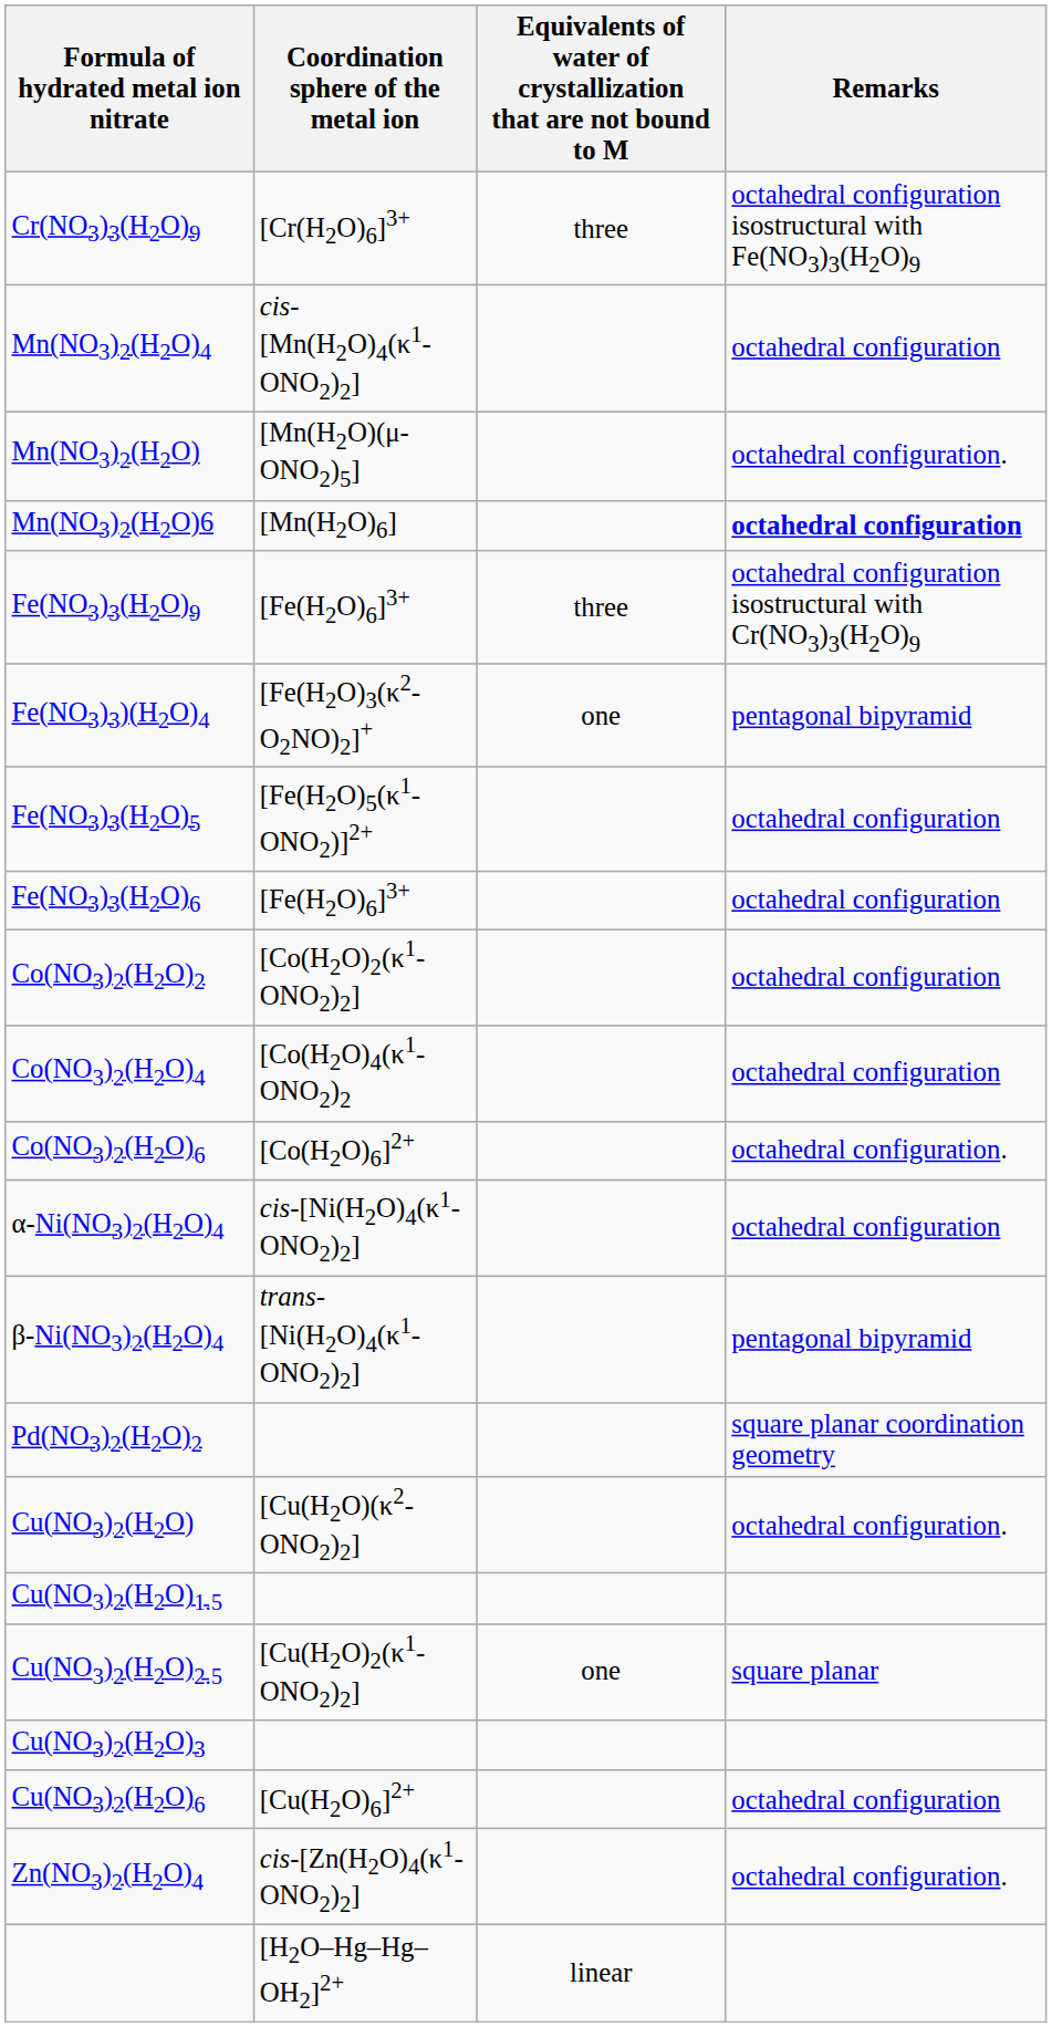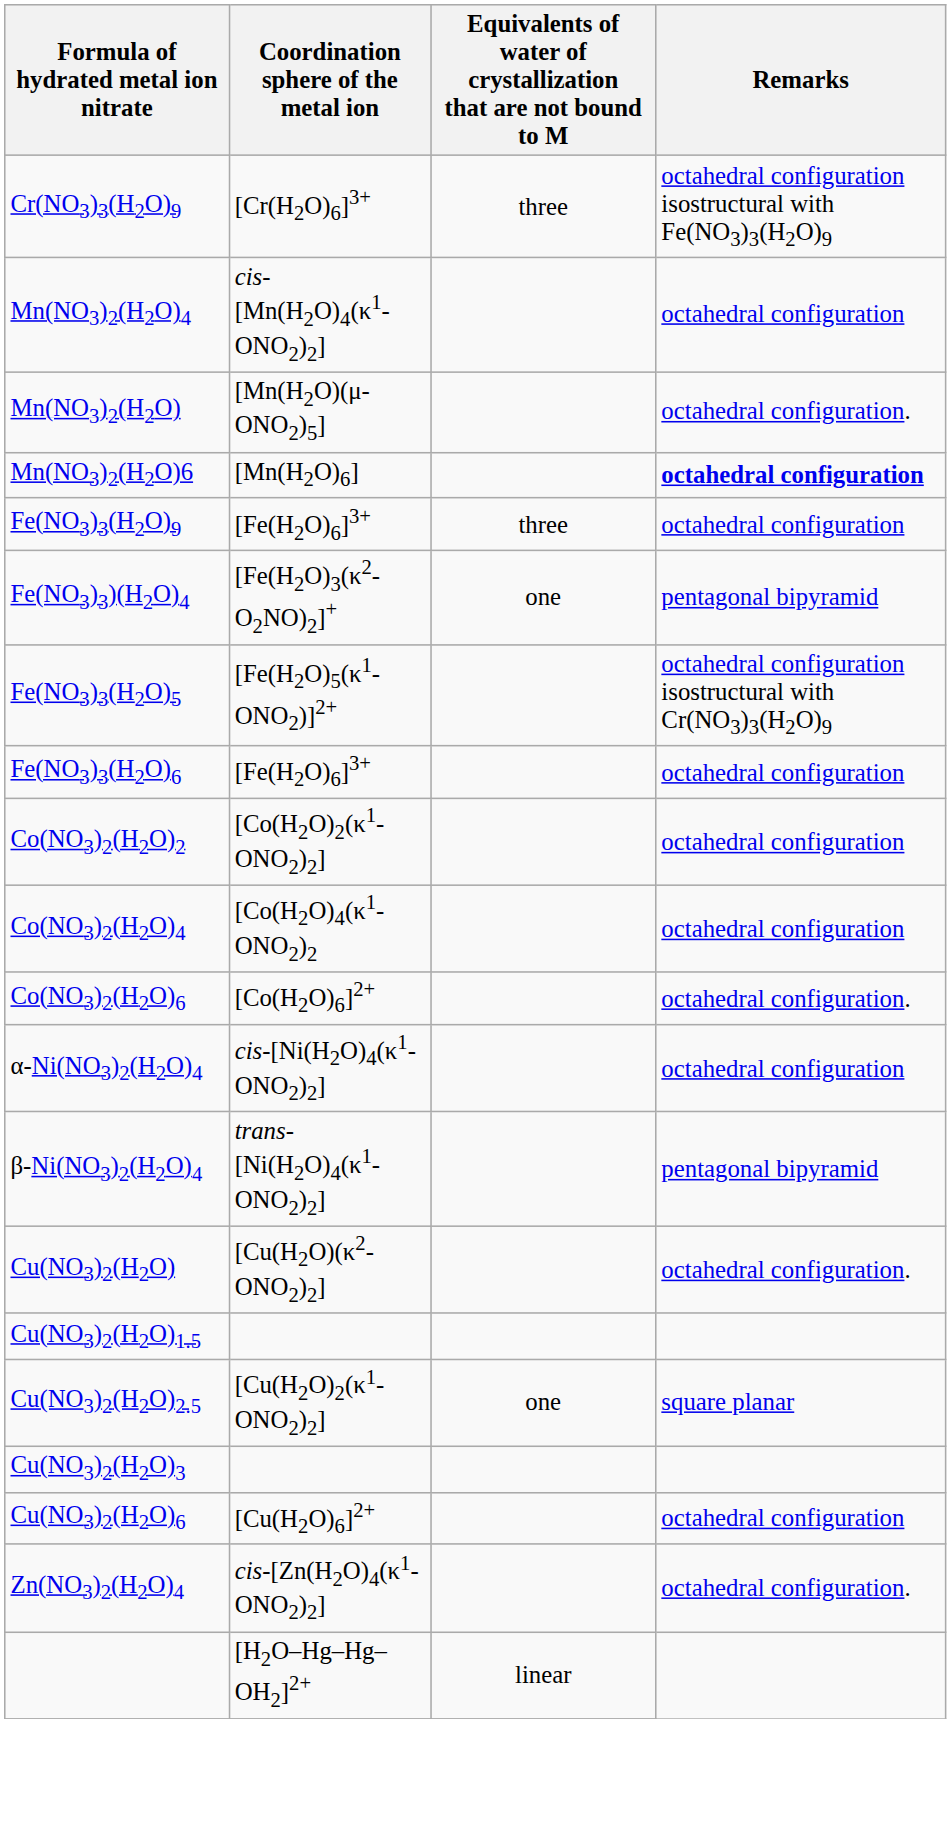 <table class="wikitable">
 <tr>
 <th>Formula of<br> hydrated metal ion nitrate</th>
 <th>Coordination<br>sphere of the metal ion</th>
 <th>Equivalents of water of crystallization<br> that are not bound to M</th>
 <th>Remarks</th>
 </tr>
 <tr>
 <td><a href='#'>Cr(NO<sub>3</sub>)<sub>3</sub>(H<sub>2</sub>O)<sub>9</sub></a></td>
 <td>[Cr(H<sub>2</sub>O)<sub>6</sub>]<sup>3+</sup></td>
 <td style="text-align:center;">three</td>
 <td><a href='#'>octahedral configuration</a> isostructural with Fe(NO<sub>3</sub>)<sub>3</sub>(H<sub>2</sub>O)<sub>9</sub></td>
 </tr>
 <tr>
 <td><a href='#'>Mn(NO<sub>3</sub>)<sub>2</sub>(H<sub>2</sub>O)<sub>4</sub></a></td>
 <td><em>cis</em>-[Mn(H<sub>2</sub>O)<sub>4</sub>(κ<sup>1</sup>-ONO<sub>2</sub>)<sub>2</sub>]</td>
 <td></td>
 <td><a href='#'>octahedral configuration</a></td>
 </tr>
 <tr>
 <td><a href='#'>Mn(NO<sub>3</sub>)<sub>2</sub>(H<sub>2</sub>O)</a></td>
 <td>[Mn(H<sub>2</sub>O)(μ-ONO<sub>2</sub>)<sub>5</sub>]</td>
 <td></td>
 <td><a href='#'>octahedral configuration</a>.</td>
 </tr>
 <tr>
 <td><a href='#'>Mn(NO<sub>3</sub>)<sub>2</sub>(H<sub>2</sub>O)6</a></td>
 <td>[Mn(H<sub>2</sub>O)<sub>6</sub>]</td>
 <td></td>
 <td><strong><a href='#'>octahedral configuration</a></strong></td>
 </tr>
 <tr>
 <td><a href='#'>Fe(NO<sub>3</sub>)<sub>3</sub>(H<sub>2</sub>O)<sub>9</sub></a></td>
 <td>[Fe(H<sub>2</sub>O)<sub>6</sub>]<sup>3+</sup></td>
 <td style="text-align:center;">three</td>
-<td><a href='#'>octahedral configuration</a> isostructural with Cr(NO<sub>3</sub>)<sub>3</sub>(H<sub>2</sub>O)<sub>9</sub></td>
+<td><a href='#'>octahedral configuration</a></td>
 </tr>
 <tr>
 <td><a href='#'>Fe(NO<sub>3</sub>)<sub>3</sub>)(H<sub>2</sub>O)<sub>4</sub></a></td>
 <td>[Fe(H<sub>2</sub>O)<sub>3</sub>(κ<sup>2</sup>-O<sub>2</sub>NO)<sub>2</sub>]<sup>+</sup></td>
 <td style="text-align:center;">one</td>
 <td><a href='#'>pentagonal bipyramid</a></td>
 </tr>
 <tr>
 <td><a href='#'>Fe(NO<sub>3</sub>)<sub>3</sub>(H<sub>2</sub>O)<sub>5</sub></a></td>
 <td>[Fe(H<sub>2</sub>O)<sub>5</sub>(κ<sup>1</sup>-ONO<sub>2</sub>)]<sup>2+</sup></td>
 <td></td>
-<td><a href='#'>octahedral configuration</a></td>
+<td><a href='#'>octahedral configuration</a> isostructural with Cr(NO<sub>3</sub>)<sub>3</sub>(H<sub>2</sub>O)<sub>9</sub></td>
 </tr>
 <tr>
 <td><a href='#'>Fe(NO<sub>3</sub>)<sub>3</sub>(H<sub>2</sub>O)<sub>6</sub></a></td>
 <td>[Fe(H<sub>2</sub>O)<sub>6</sub>]<sup>3+</sup></td>
 <td></td>
 <td><a href='#'>octahedral configuration</a></td>
 </tr>
 <tr>
 <td><a href='#'>Co(NO<sub>3</sub>)<sub>2</sub>(H<sub>2</sub>O)<sub>2</sub></a></td>
 <td>[Co(H<sub>2</sub>O)<sub>2</sub>(κ<sup>1</sup>-ONO<sub>2</sub>)<sub>2</sub>]</td>
 <td></td>
 <td><a href='#'>octahedral configuration</a></td>
 </tr>
 <tr>
 <td><a href='#'>Co(NO<sub>3</sub>)<sub>2</sub>(H<sub>2</sub>O)<sub>4</sub></a></td>
 <td>[Co(H<sub>2</sub>O)<sub>4</sub>(κ<sup>1</sup>-ONO<sub>2</sub>)<sub>2</sub></td>
 <td></td>
 <td><a href='#'>octahedral configuration</a></td>
 </tr>
 <tr>
 <td><a href='#'>Co(NO<sub>3</sub>)<sub>2</sub>(H<sub>2</sub>O)<sub>6</sub></a></td>
 <td>[Co(H<sub>2</sub>O)<sub>6</sub>]<sup>2+</sup></td>
 <td></td>
 <td><a href='#'>octahedral configuration</a>.</td>
 </tr>
 <tr>
 <td>α-<a href='#'>Ni(NO<sub>3</sub>)<sub>2</sub>(H<sub>2</sub>O)<sub>4</sub></a></td>
 <td><em>cis</em>-[Ni(H<sub>2</sub>O)<sub>4</sub>(κ<sup>1</sup>-ONO<sub>2</sub>)<sub>2</sub>]</td>
 <td></td>
 <td><a href='#'>octahedral configuration</a></td>
 </tr>
 <tr>
 <td>β-<a href='#'>Ni(NO<sub>3</sub>)<sub>2</sub>(H<sub>2</sub>O)<sub>4</sub></a></td>
 <td><em>trans</em>-[Ni(H<sub>2</sub>O)<sub>4</sub>(κ<sup>1</sup>-ONO<sub>2</sub>)<sub>2</sub>]</td>
 <td></td>
 <td><a href='#'>pentagonal bipyramid</a></td>
-</tr>
-<tr>
-<td><a href='#'>Pd(NO<sub>3</sub>)<sub>2</sub>(H<sub>2</sub>O)<sub>2</sub></a></td>
-<td></td>
-<td></td>
-<td><a href='#'>square planar coordination geometry</a></td>
 </tr>
 <tr>
 <td><a href='#'>Cu(NO<sub>3</sub>)<sub>2</sub>(H<sub>2</sub>O)</a></td>
 <td>[Cu(H<sub>2</sub>O)(κ<sup>2</sup>-ONO<sub>2</sub>)<sub>2</sub>]</td>
 <td></td>
 <td><a href='#'>octahedral configuration</a>.</td>
 </tr>
 <tr>
 <td><a href='#'>Cu(NO<sub>3</sub>)<sub>2</sub>(H<sub>2</sub>O)<sub>1.5</sub></a></td>
 <td></td>
 <td></td>
 <td></td>
 </tr>
 <tr>
 <td><a href='#'>Cu(NO<sub>3</sub>)<sub>2</sub>(H<sub>2</sub>O)<sub>2.5</sub></a></td>
 <td>[Cu(H<sub>2</sub>O)<sub>2</sub>(κ<sup>1</sup>-ONO<sub>2</sub>)<sub>2</sub>]</td>
 <td style="text-align:center;">one</td>
 <td><a href='#'>square planar</a></td>
 </tr>
 <tr>
 <td><a href='#'>Cu(NO<sub>3</sub>)<sub>2</sub>(H<sub>2</sub>O)<sub>3</sub></a></td>
 <td></td>
 <td></td>
 <td></td>
 </tr>
 <tr>
 <td><a href='#'>Cu(NO<sub>3</sub>)<sub>2</sub>(H<sub>2</sub>O)<sub>6</sub></a></td>
 <td>[Cu(H<sub>2</sub>O)<sub>6</sub>]<sup>2+</sup></td>
 <td></td>
 <td><a href='#'>octahedral configuration</a></td>
 </tr>
 <tr>
 <td><a href='#'>Zn(NO<sub>3</sub>)<sub>2</sub>(H<sub>2</sub>O)<sub>4</sub></a></td>
 <td><em>cis</em>-[Zn(H<sub>2</sub>O)<sub>4</sub>(κ<sup>1</sup>-ONO<sub>2</sub>)<sub>2</sub>]</td>
 <td></td>
 <td><a href='#'>octahedral configuration</a>.</td>
 </tr>
 <tr>
 <td></td>
 <td>[H<sub>2</sub>O–Hg–Hg–OH<sub>2</sub>]<sup>2+</sup></td>
 <td style="text-align:center;">linear</td>
 </tr>
 <tr>
 </tr>
 </table>
